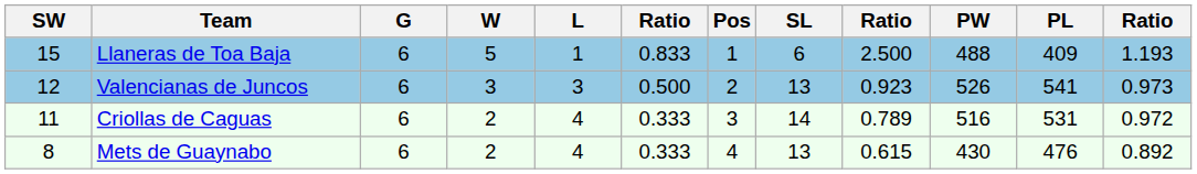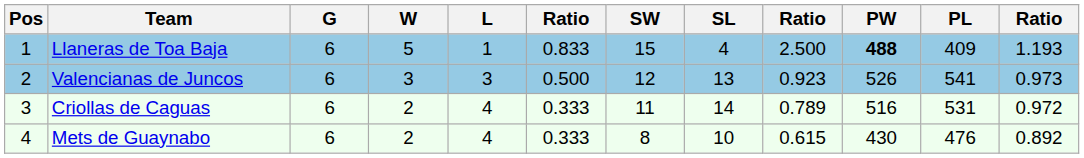 <table class=wikitable style="text-align:center">
 <tr bgcolor="#DCDCDC">
-<th width="60">SW</th>
+<th width="25">Pos</th>
 <th width="200">Team</th>
 <th width="60">G</th>
 <th width="60">W</th>
 <th width="60">L</th>
 <th width="60">Ratio</th>
-<th width="25">Pos</th>
+<th width="60">SW</th>
 <th width="60">SL</th>
 <th width="60">Ratio</th>
 <th width="60">PW</th>
 <th width="60">PL</th>
 <th width="60">Ratio</th>
 </tr>
 <tr bgcolor=#95CAE4>
-<td>15</td>
+<td>1</td>
 <td align=left><a href='#'>Llaneras de Toa Baja</a></td>
 <td>6</td>
 <td>5</td>
 <td>1</td>
 <td>0.833</td>
-<td>1</td>
-<td>6</td>
+<td>15</td>
+<td>4</td>
 <td>2.500</td>
-<td>488</td>
+<td><strong>488</strong></td>
 <td>409</td>
 <td>1.193</td>
 </tr>
 <tr bgcolor=#95CAE4>
-<td>12</td>
+<td>2</td>
 <td align=left><a href='#'>Valencianas de Juncos</a></td>
 <td>6</td>
 <td>3</td>
 <td>3</td>
 <td>0.500</td>
-<td>2</td>
+<td>12</td>
 <td>13</td>
 <td>0.923</td>
 <td>526</td>
 <td>541</td>
 <td>0.973</td>
 </tr>
 <tr bgcolor=#eeffee>
-<td>11</td>
+<td>3</td>
 <td align=left><a href='#'>Criollas de Caguas</a></td>
 <td>6</td>
 <td>2</td>
 <td>4</td>
 <td>0.333</td>
-<td>3</td>
+<td>11</td>
 <td>14</td>
 <td>0.789</td>
 <td>516</td>
 <td>531</td>
 <td>0.972</td>
 </tr>
 <tr bgcolor=#eeffee>
-<td>8</td>
+<td>4</td>
 <td align=left><a href='#'>Mets de Guaynabo</a></td>
 <td>6</td>
 <td>2</td>
 <td>4</td>
 <td>0.333</td>
-<td>4</td>
-<td>13</td>
+<td>8</td>
+<td>10</td>
 <td>0.615</td>
 <td>430</td>
 <td>476</td>
 <td>0.892</td>
 </tr>
 </table>
